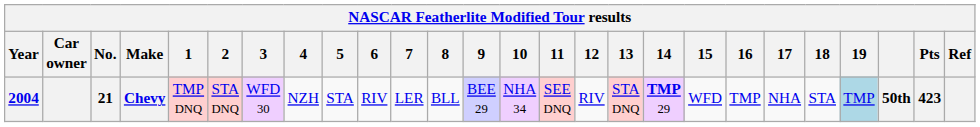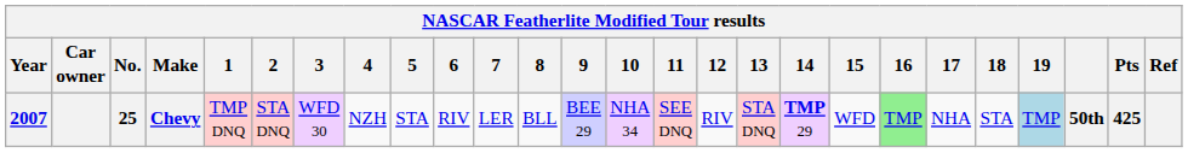 <table class="wikitable" style="text-align:center; font-size:75%">
 <tr>
 <th colspan=38><a href='#'>NASCAR Featherlite Modified Tour</a> results</th>
 </tr>
 <tr>
 <th>Year</th>
 <th>Car owner</th>
 <th>No.</th>
 <th>Make</th>
 <th>1</th>
 <th>2</th>
 <th>3</th>
 <th>4</th>
 <th>5</th>
 <th>6</th>
 <th>7</th>
 <th>8</th>
 <th>9</th>
 <th>10</th>
 <th>11</th>
 <th>12</th>
 <th>13</th>
 <th>14</th>
 <th>15</th>
 <th>16</th>
 <th>17</th>
 <th>18</th>
 <th>19</th>
 <th></th>
 <th>Pts</th>
 <th>Ref</th>
 </tr>
 <tr>
-<th><a href='#'>2004</a></th>
+<th><a href='#'>2007</a></th>
 <th></th>
-<th>21</th>
+<th>25</th>
 <th><a href='#'>Chevy</a></th>
 <td style="background:#FFCFCF;"><a href='#'>TMP</a><br><small>DNQ</small></td>
 <td style="background:#FFCFCF;"><a href='#'>STA</a><br><small>DNQ</small></td>
 <td style="background:#EFCFFF;"><a href='#'>WFD</a><br><small>30</small></td>
 <td><a href='#'>NZH</a></td>
 <td><a href='#'>STA</a></td>
 <td><a href='#'>RIV</a></td>
 <td><a href='#'>LER</a></td>
 <td><a href='#'>BLL</a></td>
 <td style="background:#CFCFFF;"><a href='#'>BEE</a><br><small>29</small></td>
 <td style="background:#EFCFFF;"><a href='#'>NHA</a><br><small>34</small></td>
 <td style="background:#FFCFCF;"><a href='#'>SEE</a><br><small>DNQ</small></td>
 <td><a href='#'>RIV</a></td>
 <td style="background:#FFCFCF;"><a href='#'>STA</a><br><small>DNQ</small></td>
 <td style="background:#EFCFFF;"><strong><a href='#'>TMP</a></strong><br><small>29</small></td>
 <td><a href='#'>WFD</a></td>
-<td><a href='#'>TMP</a></td>
+<td style="background: lightgreen;"><a href='#'>TMP</a></td>
 <td><a href='#'>NHA</a></td>
 <td><a href='#'>STA</a></td>
 <td style="background: lightblue;"><a href='#'>TMP</a></td>
 <th>50th</th>
-<th>423</th>
+<th>425</th>
 <th></th>
 </tr>
 </table>
